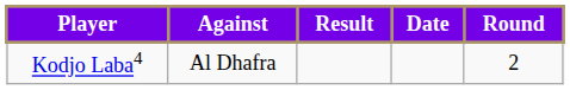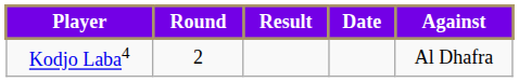 <table class="wikitable" style="width:57%; text-align:center; font-size:85%;">
 <tr>
 <th style="color:#FFFFFF; background: #7300E6; border:2px solid #AB9767;">Player</th>
-<th style="color:#FFFFFF; background: #7300E6; border:2px solid #AB9767;">Against</th>
+<th style="color:#FFFFFF; background: #7300E6; border:2px solid #AB9767;">Round</th>
 <th style="color:#FFFFFF; background: #7300E6; border:2px solid #AB9767;">Result</th>
 <th style="color:#FFFFFF; background: #7300E6; border:2px solid #AB9767;">Date</th>
-<th style="color:#FFFFFF; background: #7300E6; border:2px solid #AB9767;">Round</th>
+<th style="color:#FFFFFF; background: #7300E6; border:2px solid #AB9767;">Against</th>
 </tr>
 <tr>
 <td> <a href='#'>Kodjo Laba</a><sup>4</sup></td>
-<td>Al Dhafra</td>
+<td align=center>2</td>
 <td></td>
 <td></td>
-<td align=center>2</td>
+<td>Al Dhafra</td>
 </tr>
 </table>
